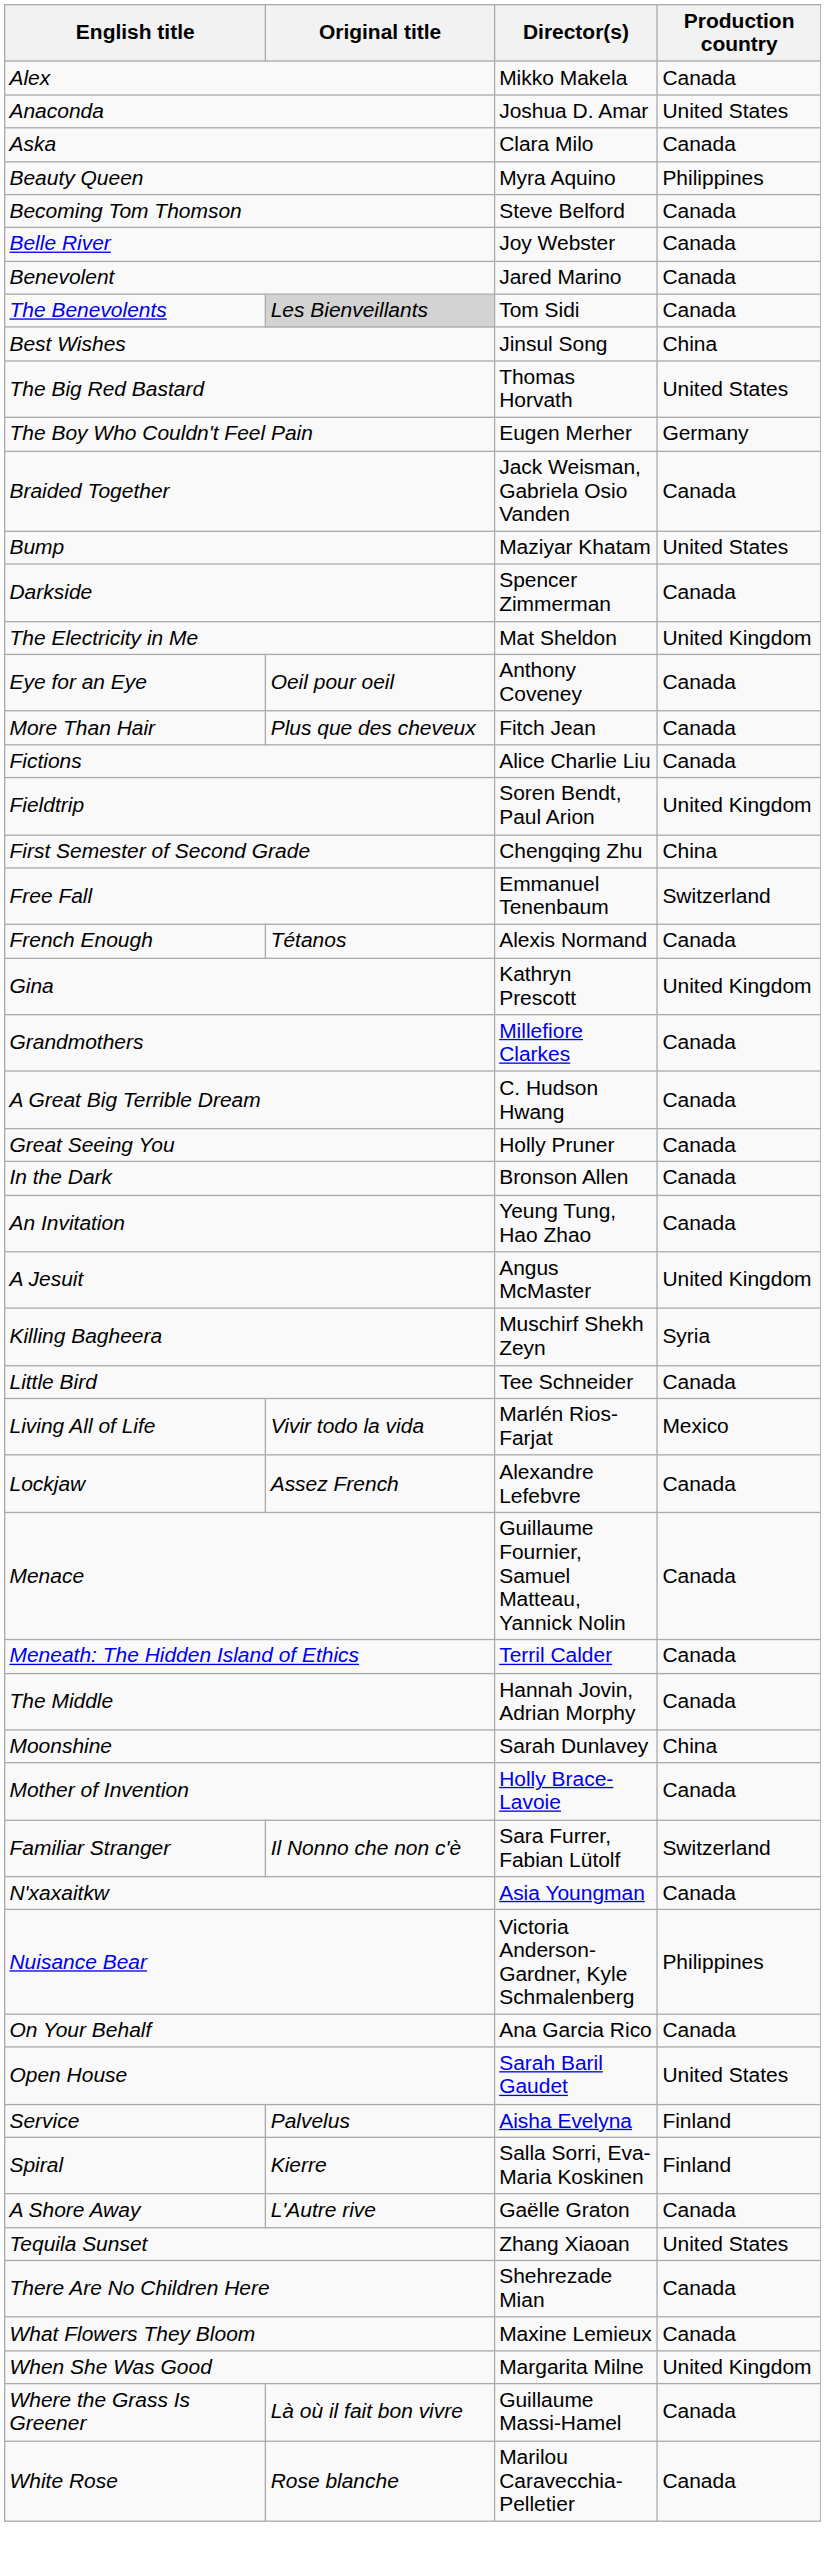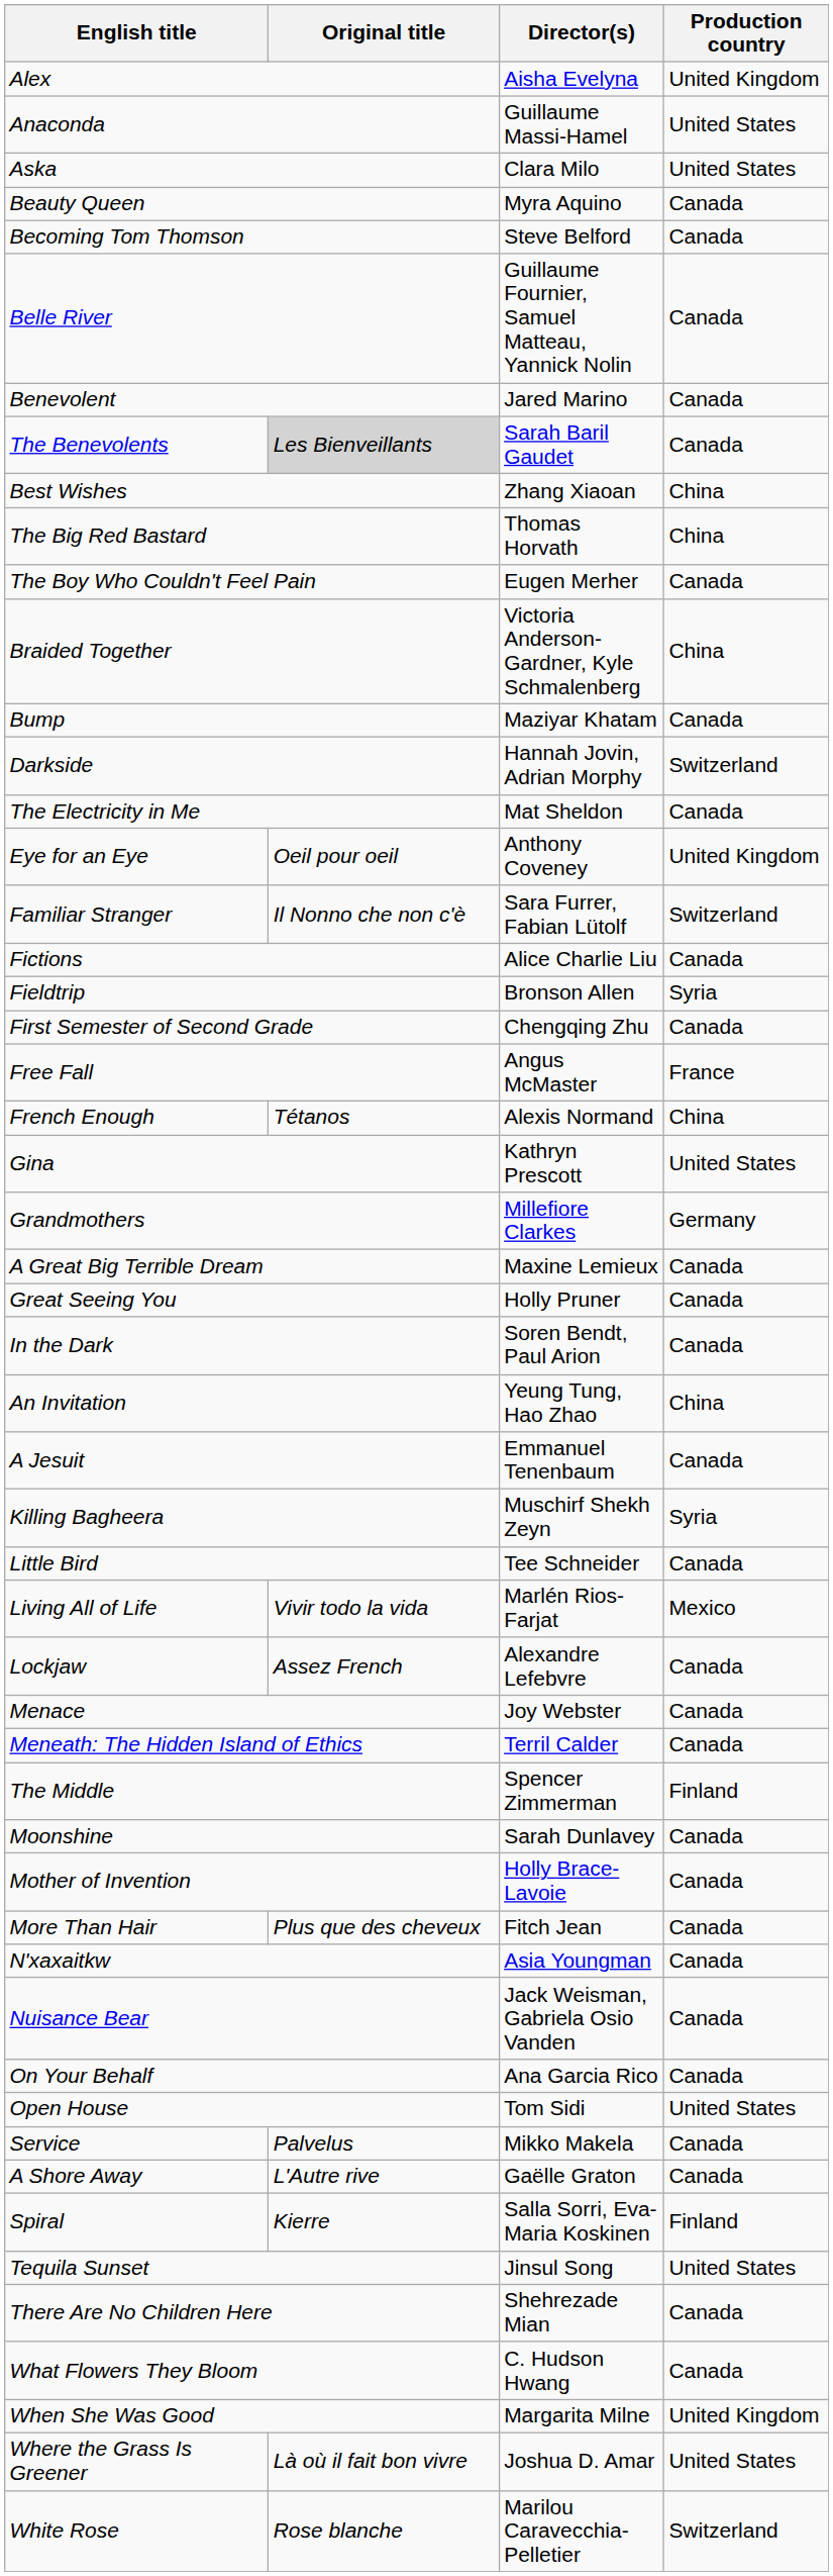 <table class="wikitable" width=100%>
 <tr>
 <th scope="col" width="32%">English title</th>
 <th scope="col" width="28%">Original title</th>
 <th scope="col" width="20%">Director(s)</th>
 <th scope="col" width="20%">Production country</th>
 </tr>
 <tr>
 <td colspan=2><em>Alex</em></td>
-<td>Mikko Makela</td>
-<td>Canada</td>
+<td><a href='#'>Aisha Evelyna</a></td>
+<td>United Kingdom</td>
 </tr>
 <tr>
 <td colspan=2><em>Anaconda</em></td>
-<td>Joshua D. Amar</td>
+<td>Guillaume Massi-Hamel</td>
 <td>United States</td>
 </tr>
 <tr>
 <td colspan=2><em>Aska</em></td>
 <td>Clara Milo</td>
-<td>Canada</td>
+<td>United States</td>
 </tr>
 <tr>
 <td colspan=2><em>Beauty Queen</em></td>
 <td>Myra Aquino</td>
-<td>Philippines</td>
+<td>Canada</td>
 </tr>
 <tr>
 <td colspan=2><em>Becoming Tom Thomson</em></td>
 <td>Steve Belford</td>
 <td>Canada</td>
 </tr>
 <tr>
 <td colspan=2><em><a href='#'>Belle River</a></em></td>
-<td>Joy Webster</td>
+<td>Guillaume Fournier, Samuel Matteau, Yannick Nolin</td>
 <td>Canada</td>
 </tr>
 <tr>
 <td colspan=2><em>Benevolent</em></td>
 <td>Jared Marino</td>
 <td>Canada</td>
 </tr>
 <tr>
 <td><em><a href='#'>The Benevolents</a></em></td>
 <td style="background: lightgrey;"><em>Les Bienveillants</em></td>
-<td>Tom Sidi</td>
+<td><a href='#'>Sarah Baril Gaudet</a></td>
 <td>Canada</td>
 </tr>
 <tr>
 <td colspan=2><em>Best Wishes</em></td>
-<td>Jinsul Song</td>
+<td>Zhang Xiaoan</td>
 <td>China</td>
 </tr>
 <tr>
 <td colspan=2><em>The Big Red Bastard</em></td>
 <td>Thomas Horvath</td>
-<td>United States</td>
+<td>China</td>
 </tr>
 <tr>
 <td colspan=2><em>The Boy Who Couldn't Feel Pain</em></td>
 <td>Eugen Merher</td>
-<td>Germany</td>
+<td>Canada</td>
 </tr>
 <tr>
 <td colspan=2><em>Braided Together</em></td>
-<td>Jack Weisman, Gabriela Osio Vanden</td>
-<td>Canada</td>
+<td>Victoria Anderson-Gardner, Kyle Schmalenberg</td>
+<td>China</td>
 </tr>
 <tr>
 <td colspan=2><em>Bump</em></td>
 <td>Maziyar Khatam</td>
-<td>United States</td>
+<td>Canada</td>
 </tr>
 <tr>
 <td colspan=2><em>Darkside</em></td>
-<td>Spencer Zimmerman</td>
-<td>Canada</td>
+<td>Hannah Jovin, Adrian Morphy</td>
+<td>Switzerland</td>
 </tr>
 <tr>
 <td colspan=2><em>The Electricity in Me</em></td>
 <td>Mat Sheldon</td>
-<td>United Kingdom</td>
+<td>Canada</td>
 </tr>
 <tr>
 <td><em>Eye for an Eye</em></td>
 <td><em>Oeil pour oeil</em></td>
 <td>Anthony Coveney</td>
-<td>Canada</td>
+<td>United Kingdom</td>
 </tr>
 <tr>
-<td><em>More Than Hair</em></td>
-<td><em>Plus que des cheveux</em></td>
-<td>Fitch Jean</td>
-<td>Canada</td>
+<td><em>Familiar Stranger</em></td>
+<td><em>Il Nonno che non c'è</em></td>
+<td>Sara Furrer, Fabian Lütolf</td>
+<td>Switzerland</td>
 </tr>
 <tr>
 <td colspan=2><em>Fictions</em></td>
 <td>Alice Charlie Liu</td>
 <td>Canada</td>
 </tr>
 <tr>
 <td colspan=2><em>Fieldtrip</em></td>
-<td>Soren Bendt, Paul Arion</td>
-<td>United Kingdom</td>
+<td>Bronson Allen</td>
+<td>Syria</td>
 </tr>
 <tr>
 <td colspan=2><em>First Semester of Second Grade</em></td>
 <td>Chengqing Zhu</td>
-<td>China</td>
+<td>Canada</td>
 </tr>
 <tr>
 <td colspan=2><em>Free Fall</em></td>
-<td>Emmanuel Tenenbaum</td>
-<td>Switzerland</td>
+<td>Angus McMaster</td>
+<td>France</td>
 </tr>
 <tr>
 <td><em>French Enough</em></td>
 <td><em>Tétanos</em></td>
 <td>Alexis Normand</td>
-<td>Canada</td>
+<td>China</td>
 </tr>
 <tr>
 <td colspan=2><em>Gina</em></td>
 <td>Kathryn Prescott</td>
-<td>United Kingdom</td>
+<td>United States</td>
 </tr>
 <tr>
 <td colspan=2><em>Grandmothers</em></td>
 <td><a href='#'>Millefiore Clarkes</a></td>
-<td>Canada</td>
+<td>Germany</td>
 </tr>
 <tr>
 <td colspan=2><em>A Great Big Terrible Dream</em></td>
-<td>C. Hudson Hwang</td>
+<td>Maxine Lemieux</td>
 <td>Canada</td>
 </tr>
 <tr>
 <td colspan=2><em>Great Seeing You</em></td>
 <td>Holly Pruner</td>
 <td>Canada</td>
 </tr>
 <tr>
 <td colspan=2><em>In the Dark</em></td>
-<td>Bronson Allen</td>
+<td>Soren Bendt, Paul Arion</td>
 <td>Canada</td>
 </tr>
 <tr>
 <td colspan=2><em>An Invitation</em></td>
 <td>Yeung Tung, Hao Zhao</td>
-<td>Canada</td>
+<td>China</td>
 </tr>
 <tr>
 <td colspan=2><em>A Jesuit</em></td>
-<td>Angus McMaster</td>
-<td>United Kingdom</td>
+<td>Emmanuel Tenenbaum</td>
+<td>Canada</td>
 </tr>
 <tr>
 <td colspan=2><em>Killing Bagheera</em></td>
 <td>Muschirf Shekh Zeyn</td>
 <td>Syria</td>
 </tr>
 <tr>
 <td colspan=2><em>Little Bird</em></td>
 <td>Tee Schneider</td>
 <td>Canada</td>
 </tr>
 <tr>
 <td><em>Living All of Life</em></td>
 <td><em>Vivir todo la vida</em></td>
 <td>Marlén Rios-Farjat</td>
 <td>Mexico</td>
 </tr>
 <tr>
 <td><em>Lockjaw</em></td>
 <td><em>Assez French</em></td>
 <td>Alexandre Lefebvre</td>
 <td>Canada</td>
 </tr>
 <tr>
 <td colspan=2><em>Menace</em></td>
-<td>Guillaume Fournier, Samuel Matteau, Yannick Nolin</td>
+<td>Joy Webster</td>
 <td>Canada</td>
 </tr>
 <tr>
 <td colspan=2><em><a href='#'>Meneath: The Hidden Island of Ethics</a></em></td>
 <td><a href='#'>Terril Calder</a></td>
 <td>Canada</td>
 </tr>
 <tr>
 <td colspan=2><em>The Middle</em></td>
-<td>Hannah Jovin, Adrian Morphy</td>
-<td>Canada</td>
+<td>Spencer Zimmerman</td>
+<td>Finland</td>
 </tr>
 <tr>
 <td colspan=2><em>Moonshine</em></td>
 <td>Sarah Dunlavey</td>
-<td>China</td>
+<td>Canada</td>
 </tr>
 <tr>
 <td colspan=2><em>Mother of Invention</em></td>
 <td><a href='#'>Holly Brace-Lavoie</a></td>
 <td>Canada</td>
 </tr>
 <tr>
-<td><em>Familiar Stranger</em></td>
-<td><em>Il Nonno che non c'è</em></td>
-<td>Sara Furrer, Fabian Lütolf</td>
-<td>Switzerland</td>
+<td><em>More Than Hair</em></td>
+<td><em>Plus que des cheveux</em></td>
+<td>Fitch Jean</td>
+<td>Canada</td>
 </tr>
 <tr>
 <td colspan=2><em>N'xaxaitkw</em></td>
 <td><a href='#'>Asia Youngman</a></td>
 <td>Canada</td>
 </tr>
 <tr>
 <td colspan=2><em><a href='#'>Nuisance Bear</a></em></td>
-<td>Victoria Anderson-Gardner, Kyle Schmalenberg</td>
-<td>Philippines</td>
+<td>Jack Weisman, Gabriela Osio Vanden</td>
+<td>Canada</td>
 </tr>
 <tr>
 <td colspan=2><em>On Your Behalf</em></td>
 <td>Ana Garcia Rico</td>
 <td>Canada</td>
 </tr>
 <tr>
 <td colspan=2><em>Open House</em></td>
-<td><a href='#'>Sarah Baril Gaudet</a></td>
+<td>Tom Sidi</td>
 <td>United States</td>
 </tr>
 <tr>
 <td><em>Service</em></td>
 <td><em>Palvelus</em></td>
-<td><a href='#'>Aisha Evelyna</a></td>
-<td>Finland</td>
+<td>Mikko Makela</td>
+<td>Canada</td>
+</tr>
+<tr>
+<td><em>A Shore Away</em></td>
+<td><em>L'Autre rive</em></td>
+<td>Gaëlle Graton</td>
+<td>Canada</td>
 </tr>
 <tr>
 <td><em>Spiral</em></td>
 <td><em>Kierre</em></td>
 <td>Salla Sorri, Eva-Maria Koskinen</td>
 <td>Finland</td>
 </tr>
 <tr>
-<td><em>A Shore Away</em></td>
-<td><em>L'Autre rive</em></td>
-<td>Gaëlle Graton</td>
-<td>Canada</td>
-</tr>
-<tr>
 <td colspan=2><em>Tequila Sunset</em></td>
-<td>Zhang Xiaoan</td>
+<td>Jinsul Song</td>
 <td>United States</td>
 </tr>
 <tr>
 <td colspan=2><em>There Are No Children Here</em></td>
 <td>Shehrezade Mian</td>
 <td>Canada</td>
 </tr>
 <tr>
 <td colspan=2><em>What Flowers They Bloom</em></td>
-<td>Maxine Lemieux</td>
+<td>C. Hudson Hwang</td>
 <td>Canada</td>
 </tr>
 <tr>
 <td colspan=2><em>When She Was Good</em></td>
 <td>Margarita Milne</td>
 <td>United Kingdom</td>
 </tr>
 <tr>
 <td><em>Where the Grass Is Greener</em></td>
 <td><em>Là où il fait bon vivre</em></td>
-<td>Guillaume Massi-Hamel</td>
-<td>Canada</td>
+<td>Joshua D. Amar</td>
+<td>United States</td>
 </tr>
 <tr>
 <td><em>White Rose</em></td>
 <td><em>Rose blanche</em></td>
 <td>Marilou Caravecchia-Pelletier</td>
-<td>Canada</td>
+<td>Switzerland</td>
 </tr>
 </table>
